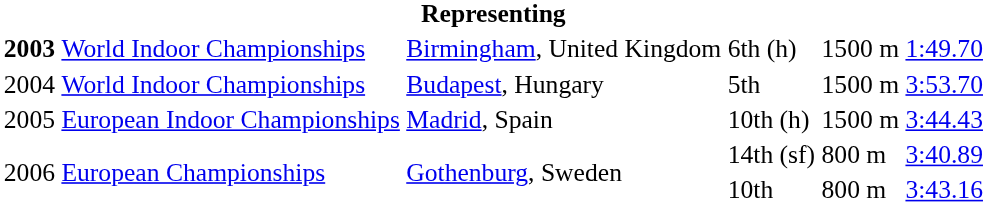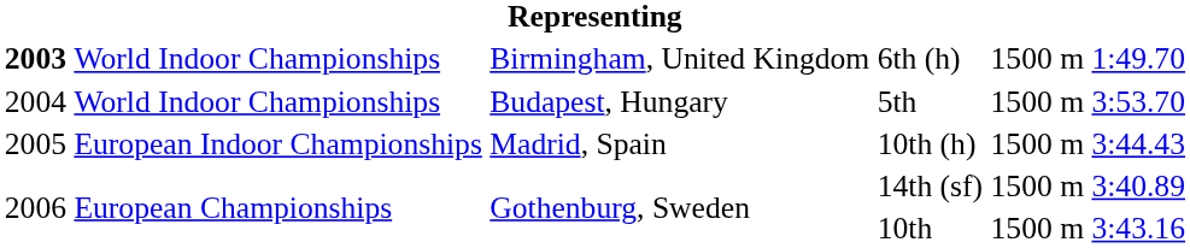 <table>
 <tr>
 <th colspan="6">Representing </th>
 </tr>
 <tr>
 <td><strong>2003</strong></td>
 <td><a href='#'>World Indoor Championships</a></td>
 <td><a href='#'>Birmingham</a>, United Kingdom</td>
 <td>6th (h)</td>
 <td>1500 m</td>
 <td><a href='#'>1:49.70</a></td>
 </tr>
 <tr>
 <td>2004</td>
 <td><a href='#'>World Indoor Championships</a></td>
 <td><a href='#'>Budapest</a>, Hungary</td>
 <td>5th</td>
 <td>1500 m</td>
 <td><a href='#'>3:53.70</a></td>
 </tr>
 <tr>
 <td>2005</td>
 <td><a href='#'>European Indoor Championships</a></td>
 <td><a href='#'>Madrid</a>, Spain</td>
 <td>10th (h)</td>
 <td>1500 m</td>
 <td><a href='#'>3:44.43</a></td>
 </tr>
 <tr>
 <td rowspan=2>2006</td>
 <td rowspan=2><a href='#'>European Championships</a></td>
 <td rowspan=2><a href='#'>Gothenburg</a>, Sweden</td>
 <td>14th (sf)</td>
-<td>800 m</td>
+<td>1500 m</td>
 <td><a href='#'>3:40.89</a></td>
 </tr>
 <tr>
 <td>10th</td>
-<td>800 m</td>
+<td>1500 m</td>
 <td><a href='#'>3:43.16</a></td>
 </tr>
 </table>
